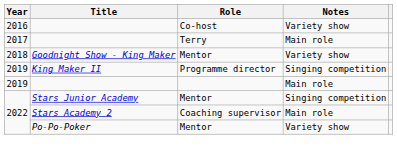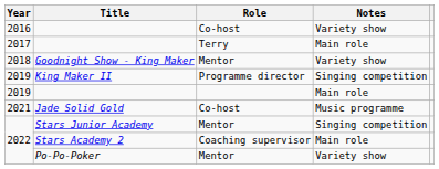 <table class="wikitable sortable plainrowheaders">
 <tr>
 <th scope="col">Year</th>
 <th scope="col">Title</th>
 <th scope="col">Role</th>
 <th scope="col">Notes</th>
 <th scope="col" class="unsortable"></th>
 </tr>
 <tr>
 <td>2016</td>
 <td><em></em></td>
 <td>Co-host</td>
 <td>Variety show</td>
 <td></td>
 </tr>
 <tr>
 <td>2017</td>
 <td><em></em></td>
 <td>Terry</td>
 <td>Main role</td>
 <td></td>
 </tr>
 <tr>
 <td>2018</td>
 <td><em><a href='#'>Goodnight Show - King Maker</a></em></td>
 <td>Mentor</td>
 <td>Variety show</td>
 <td></td>
 </tr>
 <tr>
 <td>2019</td>
 <td><em><a href='#'>King Maker II</a></em></td>
 <td>Programme director</td>
 <td>Singing competition</td>
 <td></td>
 </tr>
 <tr>
 <td>2019</td>
 <td><em></em></td>
 <td></td>
 <td>Main role</td>
 <td></td>
 </tr>
 <tr>
+<td>2021</td>
+<td><em><a href='#'>Jade Solid Gold</a></em></td>
+<td>Co-host</td>
+<td>Music programme</td>
+<td></td>
+</tr>
+<tr>
 <td rowspan="3">2022</td>
 <td><em><a href='#'>Stars Junior Academy</a></em></td>
 <td>Mentor</td>
 <td>Singing competition</td>
 <td></td>
 </tr>
 <tr>
 <td><em><a href='#'>Stars Academy 2</a></em></td>
 <td>Coaching supervisor</td>
 <td>Main role</td>
 <td></td>
 </tr>
 <tr>
 <td><em>Po-Po-Poker</em></td>
 <td>Mentor</td>
 <td>Variety show</td>
 <td></td>
 </tr>
 </table>
